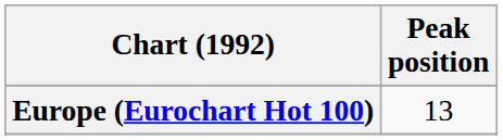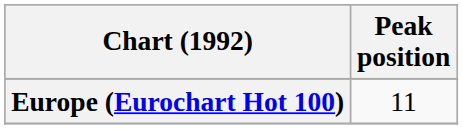 <table class="wikitable sortable plainrowheaders" style="text-align:center">
 <tr>
 <th>Chart (1992)</th>
 <th>Peak<br>position</th>
 </tr>
 <tr>
 </tr>
 <tr>
 </tr>
 <tr>
 </tr>
 <tr>
 <th scope="row">Europe (<a href='#'>Eurochart Hot 100</a>)</th>
-<td>13</td>
+<td>11</td>
 </tr>
 <tr>
 </tr>
 <tr>
 </tr>
 <tr>
 </tr>
 <tr>
 </tr>
 <tr>
 </tr>
 <tr>
 </tr>
 <tr>
 </tr>
 <tr>
 </tr>
 <tr>
 </tr>
 <tr>
 </tr>
 </table>
